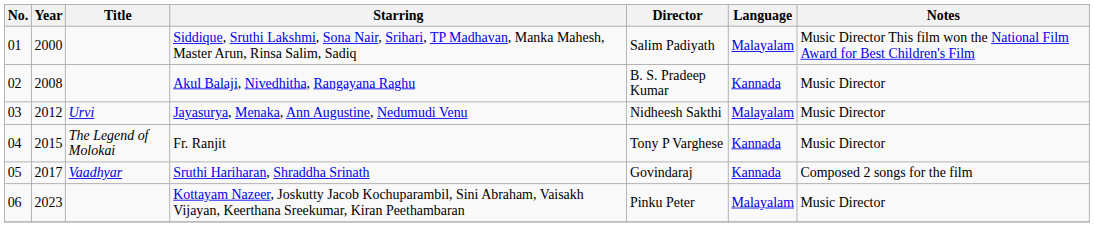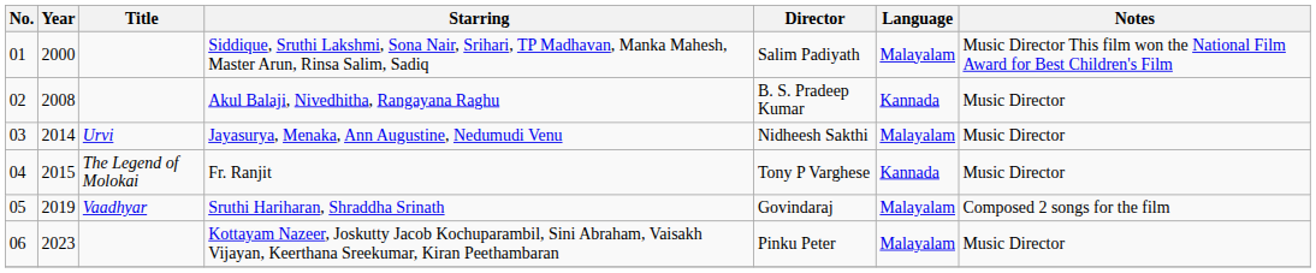 <table class="wikitable">
 <tr style="background:#ccc; text-align:center;">
 <th>No.</th>
 <th>Year</th>
 <th>Title</th>
 <th>Starring</th>
 <th>Director</th>
 <th>Language</th>
 <th>Notes</th>
 </tr>
 <tr>
 <td>01</td>
 <td>2000</td>
 <td><em></em></td>
 <td><a href='#'>Siddique</a>, <a href='#'>Sruthi Lakshmi</a>, <a href='#'>Sona Nair</a>, <a href='#'>Srihari</a>, <a href='#'>TP Madhavan</a>, Manka Mahesh, Master Arun, Rinsa Salim, Sadiq</td>
 <td>Salim Padiyath</td>
 <td><a href='#'>Malayalam</a></td>
 <td>Music Director This film won the <a href='#'>National Film Award for Best Children's Film</a></td>
 </tr>
 <tr>
 <td>02</td>
 <td>2008</td>
 <td><em></em></td>
 <td><a href='#'>Akul Balaji</a>, <a href='#'>Nivedhitha</a>, <a href='#'>Rangayana Raghu</a></td>
 <td>B. S. Pradeep Kumar</td>
 <td><a href='#'>Kannada</a></td>
 <td>Music Director</td>
 </tr>
 <tr>
 <td>03</td>
-<td>2012</td>
+<td>2014</td>
 <td><em><a href='#'>Urvi</a></em></td>
 <td><a href='#'>Jayasurya</a>, <a href='#'>Menaka</a>, <a href='#'>Ann Augustine</a>, <a href='#'>Nedumudi Venu</a></td>
 <td>Nidheesh Sakthi</td>
 <td><a href='#'>Malayalam</a></td>
 <td>Music Director</td>
 </tr>
 <tr>
 <td>04</td>
 <td>2015</td>
 <td><em>The Legend of Molokai</em></td>
 <td>Fr. Ranjit</td>
 <td>Tony P Varghese</td>
 <td><a href='#'>Kannada</a></td>
 <td>Music Director</td>
 </tr>
 <tr>
 <td>05</td>
-<td>2017</td>
+<td>2019</td>
 <td><em><a href='#'>Vaadhyar</a></em></td>
 <td><a href='#'>Sruthi Hariharan</a>, <a href='#'>Shraddha Srinath</a></td>
 <td>Govindaraj</td>
-<td><a href='#'>Kannada</a></td>
+<td><a href='#'>Malayalam</a></td>
 <td>Composed 2 songs for the film</td>
 </tr>
 <tr>
 <td>06</td>
 <td>2023</td>
 <td></td>
 <td><a href='#'>Kottayam Nazeer</a>, Joskutty Jacob Kochuparambil, Sini Abraham, Vaisakh Vijayan, Keerthana Sreekumar, Kiran Peethambaran</td>
 <td>Pinku Peter</td>
 <td><a href='#'>Malayalam</a></td>
 <td>Music Director</td>
 </tr>
 <tr>
 </tr>
 </table>
